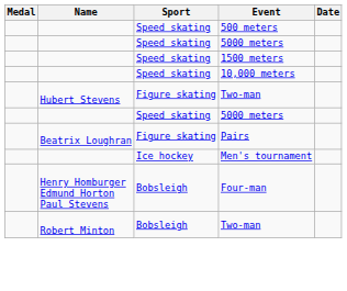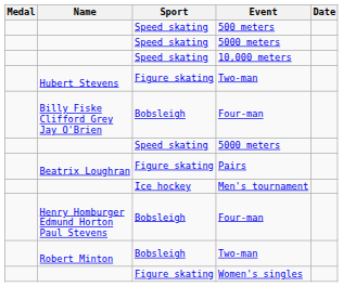 <table class="wikitable sortable" style=font-size:95%>
 <tr>
 <th>Medal</th>
 <th>Name</th>
 <th>Sport</th>
 <th>Event</th>
 <th>Date</th>
 </tr>
 <tr>
 <td></td>
 <td></td>
 <td><a href='#'>Speed skating</a></td>
 <td><a href='#'>500 meters</a></td>
 <td></td>
 </tr>
 <tr>
 <td></td>
 <td></td>
 <td><a href='#'>Speed skating</a></td>
 <td><a href='#'>5000 meters</a></td>
 <td></td>
 </tr>
 <tr>
 <td></td>
 <td></td>
 <td><a href='#'>Speed skating</a></td>
-<td><a href='#'>1500 meters</a></td>
-<td></td>
-</tr>
-<tr>
-<td></td>
-<td></td>
-<td><a href='#'>Speed skating</a></td>
 <td><a href='#'>10,000 meters</a></td>
 <td></td>
 </tr>
 <tr>
 <td></td>
 <td><br><a href='#'>Hubert Stevens</a></td>
 <td><a href='#'>Figure skating</a></td>
 <td><a href='#'>Two-man</a></td>
+<td></td>
+</tr>
+<tr>
+<td></td>
+<td><br><a href='#'>Billy Fiske</a><br><a href='#'>Clifford Grey</a><br><a href='#'>Jay O'Brien</a></td>
+<td><a href='#'>Bobsleigh</a></td>
+<td><a href='#'>Four-man</a></td>
 <td></td>
 </tr>
 <tr>
 <td></td>
 <td></td>
 <td><a href='#'>Speed skating</a></td>
 <td><a href='#'>5000 meters</a></td>
 <td></td>
 </tr>
 <tr>
 <td></td>
 <td><br><a href='#'>Beatrix Loughran</a></td>
 <td><a href='#'>Figure skating</a></td>
 <td><a href='#'>Pairs</a></td>
 <td></td>
 </tr>
 <tr>
 <td></td>
 <td><br></td>
 <td><a href='#'>Ice hockey</a></td>
 <td><a href='#'>Men's tournament</a></td>
 <td></td>
 </tr>
 <tr>
 <td></td>
 <td><br><a href='#'>Henry Homburger</a><br><a href='#'>Edmund Horton</a><br><a href='#'>Paul Stevens</a></td>
 <td><a href='#'>Bobsleigh</a></td>
 <td><a href='#'>Four-man</a></td>
 <td></td>
 </tr>
 <tr>
 <td></td>
 <td><br><a href='#'>Robert Minton</a></td>
 <td><a href='#'>Bobsleigh</a></td>
 <td><a href='#'>Two-man</a></td>
 <td></td>
 </tr>
+<tr>
+<td></td>
+<td></td>
+<td><a href='#'>Figure skating</a></td>
+<td><a href='#'>Women's singles</a></td>
+<td></td>
+</tr>
 </table>
